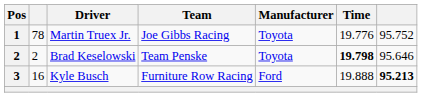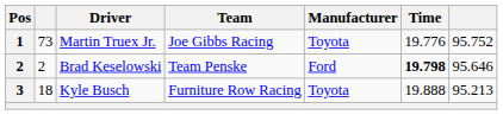 <table class="wikitable" style="font-size:95%">
 <tr>
 <th>Pos</th>
 <th></th>
 <th>Driver</th>
 <th>Team</th>
 <th>Manufacturer</th>
 <th>Time</th>
 <th></th>
 </tr>
 <tr>
 <th>1</th>
-<td>78</td>
+<td>73</td>
 <td><a href='#'>Martin Truex Jr.</a></td>
 <td><a href='#'>Joe Gibbs Racing</a></td>
 <td><a href='#'>Toyota</a></td>
 <td>19.776</td>
 <td>95.752</td>
 </tr>
 <tr>
 <th>2</th>
 <td>2</td>
 <td><a href='#'>Brad Keselowski</a></td>
 <td><a href='#'>Team Penske</a></td>
-<td><a href='#'>Toyota</a></td>
+<td><a href='#'>Ford</a></td>
 <td><strong>19.798</strong></td>
 <td>95.646</td>
 </tr>
 <tr>
 <th>3</th>
-<td>16</td>
+<td>18</td>
 <td><a href='#'>Kyle Busch</a></td>
 <td><a href='#'>Furniture Row Racing</a></td>
-<td><a href='#'>Ford</a></td>
+<td><a href='#'>Toyota</a></td>
 <td>19.888</td>
-<td><strong>95.213</strong></td>
+<td>95.213</td>
 </tr>
 <tr>
 <th colspan="7"></th>
 </tr>
 </table>
